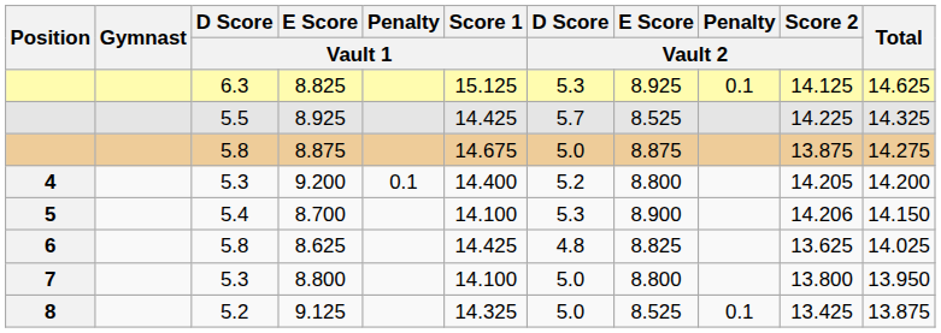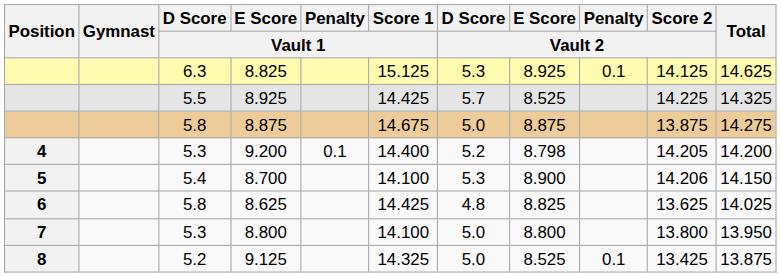 <table class="wikitable sortable" style="text-align:center; font-size:95%">
 <tr>
 <th rowspan=2>Position</th>
 <th rowspan=2>Gymnast</th>
 <th colspan=1>D Score</th>
 <th colspan=1>E Score</th>
 <th colspan=1>Penalty</th>
 <th colspan=1>Score 1</th>
 <th colspan=1>D Score</th>
 <th colspan=1>E Score</th>
 <th colspan=1>Penalty</th>
 <th colspan=1>Score 2</th>
 <th rowspan=2>Total</th>
 </tr>
 <tr>
 <th colspan=4>Vault 1</th>
 <th colspan=4>Vault 2</th>
 </tr>
 <tr bgcolor=fffcaf>
 <td></td>
 <td align=left></td>
 <td>6.3</td>
 <td>8.825</td>
 <td></td>
 <td>15.125</td>
 <td>5.3</td>
 <td>8.925</td>
 <td>0.1</td>
 <td>14.125</td>
 <td>14.625</td>
 </tr>
 <tr bgcolor=e5e5e5>
 <td></td>
 <td align=left></td>
 <td>5.5</td>
 <td>8.925</td>
 <td></td>
 <td>14.425</td>
 <td>5.7</td>
 <td>8.525</td>
 <td></td>
 <td>14.225</td>
 <td>14.325</td>
 </tr>
 <tr bgcolor=eecc99>
 <td></td>
 <td align=left></td>
 <td>5.8</td>
 <td>8.875</td>
 <td></td>
 <td>14.675</td>
 <td>5.0</td>
 <td>8.875</td>
 <td></td>
 <td>13.875</td>
 <td>14.275</td>
 </tr>
 <tr>
 <th>4</th>
 <td align=left></td>
 <td>5.3</td>
 <td>9.200</td>
 <td>0.1</td>
 <td>14.400</td>
 <td>5.2</td>
-<td>8.800</td>
+<td>8.798</td>
 <td></td>
 <td>14.205</td>
 <td>14.200</td>
 </tr>
 <tr>
 <th>5</th>
 <td align=left></td>
 <td>5.4</td>
 <td>8.700</td>
 <td></td>
 <td>14.100</td>
 <td>5.3</td>
 <td>8.900</td>
 <td></td>
 <td>14.206</td>
 <td>14.150</td>
 </tr>
 <tr>
 <th>6</th>
 <td align=left></td>
 <td>5.8</td>
 <td>8.625</td>
 <td></td>
 <td>14.425</td>
 <td>4.8</td>
 <td>8.825</td>
 <td></td>
 <td>13.625</td>
 <td>14.025</td>
 </tr>
 <tr>
 <th>7</th>
 <td align=left></td>
 <td>5.3</td>
 <td>8.800</td>
 <td></td>
 <td>14.100</td>
 <td>5.0</td>
 <td>8.800</td>
 <td></td>
 <td>13.800</td>
 <td>13.950</td>
 </tr>
 <tr>
 <th>8</th>
 <td align=left></td>
 <td>5.2</td>
 <td>9.125</td>
 <td></td>
 <td>14.325</td>
 <td>5.0</td>
 <td>8.525</td>
 <td>0.1</td>
 <td>13.425</td>
 <td>13.875</td>
 </tr>
 </table>
